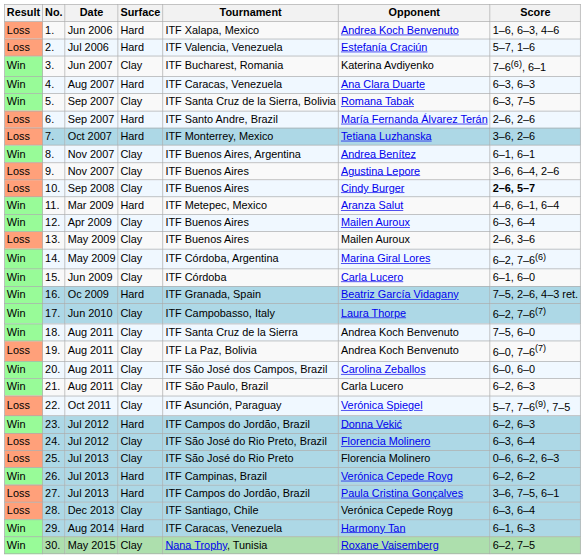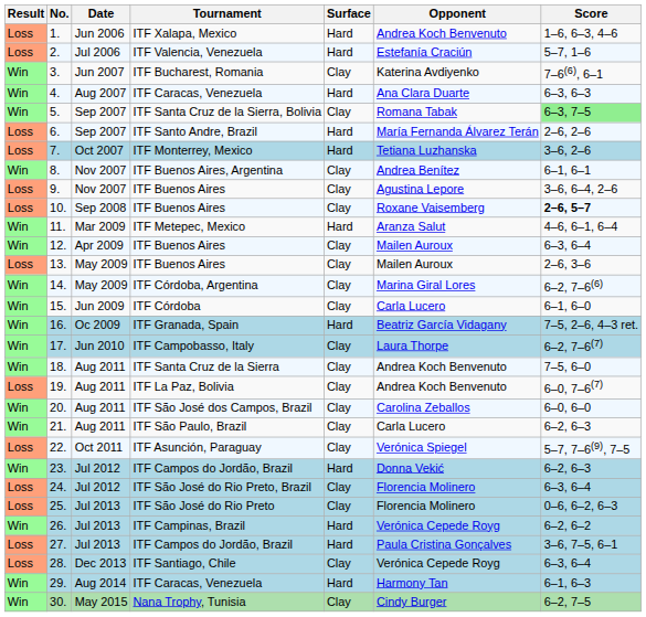 <table class="sortable wikitable">
 <tr>
 <th>Result</th>
 <th class="unsortable">No.</th>
 <th>Date</th>
+<th>Tournament</th>
 <th>Surface</th>
-<th>Tournament</th>
 <th>Opponent</th>
 <th class="unsortable">Score</th>
 </tr>
 <tr>
 <td style="background:#ffa07a;">Loss</td>
 <td>1.</td>
 <td>Jun 2006</td>
+<td>ITF Xalapa, Mexico</td>
 <td>Hard</td>
-<td>ITF Xalapa, Mexico</td>
 <td> <a href='#'>Andrea Koch Benvenuto</a></td>
 <td>1–6, 6–3, 4–6</td>
 </tr>
 <tr style="background:#f0f8ff;">
 <td style="background:#ffa07a;">Loss</td>
 <td>2.</td>
 <td>Jul 2006</td>
+<td>ITF Valencia, Venezuela</td>
 <td>Hard</td>
-<td>ITF Valencia, Venezuela</td>
 <td> <a href='#'>Estefanía Craciún</a></td>
 <td>5–7, 1–6</td>
 </tr>
 <tr>
 <td style="background:#98fb98;">Win</td>
 <td>3.</td>
 <td>Jun 2007</td>
+<td>ITF Bucharest, Romania</td>
 <td>Clay</td>
-<td>ITF Bucharest, Romania</td>
 <td> Katerina Avdiyenko</td>
 <td>7–6<sup>(6)</sup>, 6–1</td>
 </tr>
 <tr style="background:#f0f8ff;">
 <td style="background:#98fb98;">Win</td>
 <td>4.</td>
 <td>Aug 2007</td>
+<td>ITF Caracas, Venezuela</td>
 <td>Hard</td>
-<td>ITF Caracas, Venezuela</td>
 <td> <a href='#'>Ana Clara Duarte</a></td>
 <td>6–3, 6–3</td>
 </tr>
 <tr>
 <td style="background:#98fb98;">Win</td>
 <td>5.</td>
 <td>Sep 2007</td>
+<td>ITF Santa Cruz de la Sierra, Bolivia</td>
 <td>Clay</td>
-<td>ITF Santa Cruz de la Sierra, Bolivia</td>
 <td> <a href='#'>Romana Tabak</a></td>
-<td>6–3, 7–5</td>
+<td style="background: lightgreen;">6–3, 7–5</td>
 </tr>
 <tr style="background:#f0f8ff;">
 <td style="background:#ffa07a;">Loss</td>
 <td>6.</td>
 <td>Sep 2007</td>
+<td>ITF Santo Andre, Brazil</td>
 <td>Hard</td>
-<td>ITF Santo Andre, Brazil</td>
 <td> <a href='#'>María Fernanda Álvarez Terán</a></td>
 <td>2–6, 2–6</td>
 </tr>
 <tr style="background:lightblue;">
 <td style="background:#ffa07a;">Loss</td>
 <td>7.</td>
 <td>Oct 2007</td>
+<td>ITF Monterrey, Mexico</td>
 <td>Hard</td>
-<td>ITF Monterrey, Mexico</td>
 <td> <a href='#'>Tetiana Luzhanska</a></td>
 <td>3–6, 2–6</td>
 </tr>
 <tr style="background:#f0f8ff;">
 <td style="background:#98fb98;">Win</td>
 <td>8.</td>
 <td>Nov 2007</td>
+<td>ITF Buenos Aires, Argentina</td>
 <td>Clay</td>
-<td>ITF Buenos Aires, Argentina</td>
 <td> <a href='#'>Andrea Benítez</a></td>
 <td>6–1, 6–1</td>
 </tr>
 <tr>
 <td style="background:#ffa07a;">Loss</td>
 <td>9.</td>
 <td>Nov 2007</td>
+<td>ITF Buenos Aires</td>
 <td>Clay</td>
-<td>ITF Buenos Aires</td>
 <td> <a href='#'>Agustina Lepore</a></td>
 <td>3–6, 6–4, 2–6</td>
 </tr>
 <tr style="background:#f0f8ff;">
 <td style="background:#ffa07a;">Loss</td>
 <td>10.</td>
 <td>Sep 2008</td>
+<td>ITF Buenos Aires</td>
 <td>Clay</td>
-<td>ITF Buenos Aires</td>
-<td> <a href='#'>Cindy Burger</a></td>
+<td> <a href='#'>Roxane Vaisemberg</a></td>
 <td><strong>2–6, 5–7</strong></td>
 </tr>
 <tr>
 <td style="background:#98fb98;">Win</td>
 <td>11.</td>
 <td>Mar 2009</td>
+<td>ITF Metepec, Mexico</td>
 <td>Hard</td>
-<td>ITF Metepec, Mexico</td>
 <td> <a href='#'>Aranza Salut</a></td>
 <td>4–6, 6–1, 6–4</td>
 </tr>
 <tr style="background:#f0f8ff;">
 <td style="background:#98fb98;">Win</td>
 <td>12.</td>
 <td>Apr 2009</td>
+<td>ITF Buenos Aires</td>
 <td>Clay</td>
-<td>ITF Buenos Aires</td>
 <td> <a href='#'>Mailen Auroux</a></td>
 <td>6–3, 6–4</td>
 </tr>
 <tr>
 <td style="background:#ffa07a;">Loss</td>
 <td>13.</td>
 <td>May 2009</td>
+<td>ITF Buenos Aires</td>
 <td>Clay</td>
-<td>ITF Buenos Aires</td>
 <td> Mailen Auroux</td>
 <td>2–6, 3–6</td>
 </tr>
 <tr style="background:#f0f8ff;">
 <td style="background:#98fb98;">Win</td>
 <td>14.</td>
 <td>May 2009</td>
+<td>ITF Córdoba, Argentina</td>
 <td>Clay</td>
-<td>ITF Córdoba, Argentina</td>
 <td> <a href='#'>Marina Giral Lores</a></td>
 <td>6–2, 7–6<sup>(6)</sup></td>
 </tr>
 <tr>
 <td style="background:#98fb98;">Win</td>
 <td>15.</td>
 <td>Jun 2009</td>
+<td>ITF Córdoba</td>
 <td>Clay</td>
-<td>ITF Córdoba</td>
 <td> <a href='#'>Carla Lucero</a></td>
 <td>6–1, 6–0</td>
 </tr>
 <tr style="background:lightblue;">
 <td style="background:#98fb98;">Win</td>
 <td>16.</td>
 <td>Oc 2009</td>
+<td>ITF Granada, Spain</td>
 <td>Hard</td>
-<td>ITF Granada, Spain</td>
 <td> <a href='#'>Beatriz García Vidagany</a></td>
 <td>7–5, 2–6, 4–3 ret.</td>
 </tr>
 <tr style="background:lightblue;">
 <td style="background:#98fb98;">Win</td>
 <td>17.</td>
 <td>Jun 2010</td>
+<td>ITF Campobasso, Italy</td>
 <td>Clay</td>
-<td>ITF Campobasso, Italy</td>
 <td> <a href='#'>Laura Thorpe</a></td>
 <td>6–2, 7–6<sup>(7)</sup></td>
 </tr>
 <tr style="background:#f0f8ff;">
 <td style="background:#98fb98;">Win</td>
 <td>18.</td>
 <td>Aug 2011</td>
+<td>ITF Santa Cruz de la Sierra</td>
 <td>Clay</td>
-<td>ITF Santa Cruz de la Sierra</td>
 <td> Andrea Koch Benvenuto</td>
 <td>7–5, 6–0</td>
 </tr>
 <tr>
 <td style="background:#ffa07a;">Loss</td>
 <td>19.</td>
 <td>Aug 2011</td>
+<td>ITF La Paz, Bolivia</td>
 <td>Clay</td>
-<td>ITF La Paz, Bolivia</td>
 <td> Andrea Koch Benvenuto</td>
 <td>6–0, 7–6<sup>(7)</sup></td>
 </tr>
 <tr style="background:#f0f8ff;">
 <td style="background:#98fb98;">Win</td>
 <td>20.</td>
 <td>Aug 2011</td>
+<td>ITF São José dos Campos, Brazil</td>
 <td>Clay</td>
-<td>ITF São José dos Campos, Brazil</td>
 <td> <a href='#'>Carolina Zeballos</a></td>
 <td>6–0, 6–0</td>
 </tr>
 <tr>
 <td style="background:#98fb98;">Win</td>
 <td>21.</td>
 <td>Aug 2011</td>
+<td>ITF São Paulo, Brazil</td>
 <td>Clay</td>
-<td>ITF São Paulo, Brazil</td>
 <td> Carla Lucero</td>
 <td>6–2, 6–3</td>
 </tr>
 <tr style="background:#f0f8ff;">
 <td style="background:#ffa07a;">Loss</td>
 <td>22.</td>
 <td>Oct 2011</td>
+<td>ITF Asunción, Paraguay</td>
 <td>Clay</td>
-<td>ITF Asunción, Paraguay</td>
 <td> <a href='#'>Verónica Spiegel</a></td>
 <td>5–7, 7–6<sup>(9)</sup>, 7–5</td>
 </tr>
 <tr style="background:lightblue;">
 <td style="background:#98fb98;">Win</td>
 <td>23.</td>
 <td>Jul 2012</td>
+<td>ITF Campos do Jordão, Brazil</td>
 <td>Hard</td>
-<td>ITF Campos do Jordão, Brazil</td>
 <td> <a href='#'>Donna Vekić</a></td>
 <td>6–2, 6–3</td>
 </tr>
 <tr style="background:lightblue;">
 <td style="background:#ffa07a;">Loss</td>
 <td>24.</td>
 <td>Jul 2012</td>
+<td>ITF São José do Rio Preto, Brazil</td>
 <td>Clay</td>
-<td>ITF São José do Rio Preto, Brazil</td>
 <td> <a href='#'>Florencia Molinero</a></td>
 <td>6–3, 6–4</td>
 </tr>
 <tr style="background:lightblue;">
 <td style="background:#ffa07a;">Loss</td>
 <td>25.</td>
 <td>Jul 2013</td>
+<td>ITF São José do Rio Preto</td>
 <td>Clay</td>
-<td>ITF São José do Rio Preto</td>
 <td> Florencia Molinero</td>
 <td>0–6, 6–2, 6–3</td>
 </tr>
 <tr style="background:lightblue;">
 <td style="background:#98fb98;">Win</td>
 <td>26.</td>
 <td>Jul 2013</td>
+<td>ITF Campinas, Brazil</td>
 <td>Hard</td>
-<td>ITF Campinas, Brazil</td>
 <td> <a href='#'>Verónica Cepede Royg</a></td>
 <td>6–2, 6–2</td>
 </tr>
 <tr style="background:lightblue;">
 <td style="background:#ffa07a;">Loss</td>
 <td>27.</td>
 <td>Jul 2013</td>
+<td>ITF Campos do Jordão, Brazil</td>
 <td>Hard</td>
-<td>ITF Campos do Jordão, Brazil</td>
 <td> <a href='#'>Paula Cristina Gonçalves</a></td>
 <td>3–6, 7–5, 6–1</td>
 </tr>
 <tr style="background:lightblue;">
 <td style="background:#ffa07a;">Loss</td>
 <td>28.</td>
 <td>Dec 2013</td>
+<td>ITF Santiago, Chile</td>
 <td>Clay</td>
-<td>ITF Santiago, Chile</td>
 <td> Verónica Cepede Royg</td>
 <td>6–3, 6–4</td>
 </tr>
 <tr style="background:lightblue;">
 <td style="background:#98fb98;">Win</td>
 <td>29.</td>
 <td>Aug 2014</td>
+<td>ITF Caracas, Venezuela</td>
 <td>Hard</td>
-<td>ITF Caracas, Venezuela</td>
 <td> <a href='#'>Harmony Tan</a></td>
 <td>6–1, 6–3</td>
 </tr>
 <tr style="background:#addfad;">
 <td style="background:#98fb98;">Win</td>
 <td>30.</td>
 <td>May 2015</td>
+<td><a href='#'>Nana Trophy</a>, Tunisia</td>
 <td>Clay</td>
-<td><a href='#'>Nana Trophy</a>, Tunisia</td>
-<td> <a href='#'>Roxane Vaisemberg</a></td>
+<td> <a href='#'>Cindy Burger</a></td>
 <td>6–2, 7–5</td>
 </tr>
 </table>
